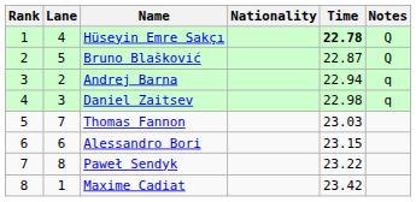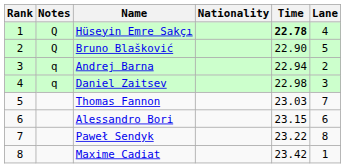 <table class='wikitable sortable' style='text-align:center'>
 <tr>
 <th>Rank</th>
-<th>Lane</th>
+<th>Notes</th>
 <th>Name</th>
 <th>Nationality</th>
 <th>Time</th>
-<th>Notes</th>
+<th>Lane</th>
 </tr>
 <tr bgcolor=ccffcc>
 <td>1</td>
-<td>4</td>
+<td>Q</td>
 <td align=left><a href='#'>Hüseyin Emre Sakçı</a></td>
 <td align=left></td>
 <td><strong>22.78</strong></td>
-<td>Q</td>
+<td>4</td>
 </tr>
 <tr bgcolor=ccffcc>
 <td>2</td>
-<td>5</td>
+<td>Q</td>
 <td align=left><a href='#'>Bruno Blašković</a></td>
 <td align=left></td>
-<td>22.87</td>
-<td>Q</td>
+<td>22.90</td>
+<td>5</td>
 </tr>
 <tr bgcolor=ccffcc>
 <td>3</td>
-<td>2</td>
+<td>q</td>
 <td align=left><a href='#'>Andrej Barna</a></td>
 <td align=left></td>
 <td>22.94</td>
-<td>q</td>
+<td>2</td>
 </tr>
 <tr bgcolor=ccffcc>
 <td>4</td>
-<td>3</td>
+<td>q</td>
 <td align=left><a href='#'>Daniel Zaitsev</a></td>
 <td align=left></td>
 <td>22.98</td>
-<td>q</td>
+<td>3</td>
 </tr>
 <tr>
 <td>5</td>
-<td>7</td>
+<td></td>
 <td align=left><a href='#'>Thomas Fannon</a></td>
 <td align=left></td>
 <td>23.03</td>
-<td></td>
+<td>7</td>
 </tr>
 <tr>
 <td>6</td>
-<td>6</td>
+<td></td>
 <td align=left><a href='#'>Alessandro Bori</a></td>
 <td align=left></td>
 <td>23.15</td>
-<td></td>
+<td>6</td>
 </tr>
 <tr>
 <td>7</td>
-<td>8</td>
+<td></td>
 <td align=left><a href='#'>Paweł Sendyk</a></td>
 <td align=left></td>
 <td>23.22</td>
-<td></td>
+<td>8</td>
 </tr>
 <tr>
 <td>8</td>
-<td>1</td>
+<td></td>
 <td align=left><a href='#'>Maxime Cadiat</a></td>
 <td align=left></td>
 <td>23.42</td>
-<td></td>
+<td>1</td>
 </tr>
 </table>
